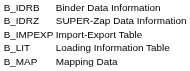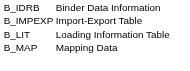 <table style="margin-left:2em">
 <tr>
 <td>B_IDRB</td>
 <td>Binder Data Information</td>
-</tr>
-<tr>
-<td>B_IDRZ</td>
-<td>SUPER-Zap Data Information</td>
 </tr>
 <tr>
 <td>B_IMPEXP</td>
 <td>Import-Export Table</td>
 </tr>
 <tr>
 <td>B_LIT</td>
 <td>Loading Information Table</td>
 </tr>
 <tr>
 <td>B_MAP</td>
 <td>Mapping Data</td>
 </tr>
 </table>
